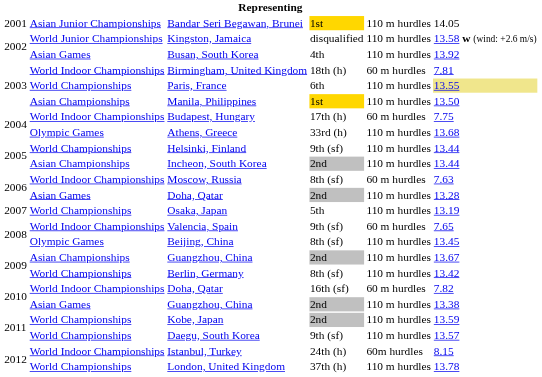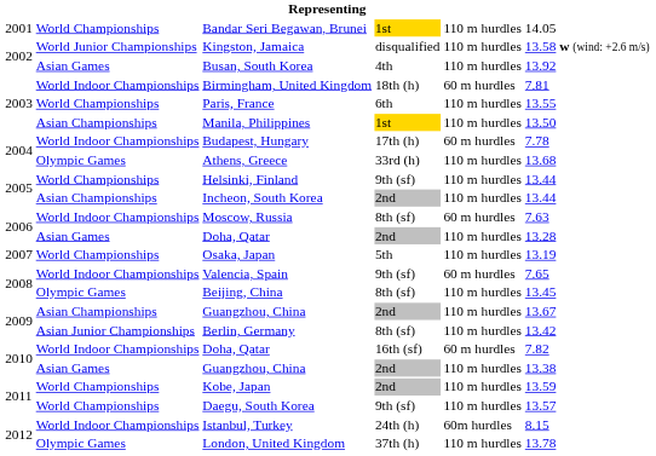 <table>
 <tr>
 <th colspan="6">Representing </th>
 </tr>
 <tr>
 <td>2001</td>
-<td><a href='#'>Asian Junior Championships</a></td>
+<td><a href='#'>World Championships</a></td>
 <td><a href='#'>Bandar Seri Begawan, Brunei</a></td>
 <td bgcolor="gold">1st</td>
 <td>110 m hurdles</td>
 <td>14.05</td>
 </tr>
 <tr>
 <td rowspan=2>2002</td>
 <td><a href='#'>World Junior Championships</a></td>
 <td><a href='#'>Kingston, Jamaica</a></td>
 <td>disqualified</td>
 <td>110 m hurdles</td>
 <td><a href='#'>13.58</a> <strong>w</strong> <small>(wind: +2.6 m/s)</small></td>
 </tr>
 <tr>
 <td><a href='#'>Asian Games</a></td>
 <td><a href='#'>Busan, South Korea</a></td>
 <td>4th</td>
 <td>110 m hurdles</td>
 <td><a href='#'>13.92</a></td>
 </tr>
 <tr>
 <td rowspan=3>2003</td>
 <td><a href='#'>World Indoor Championships</a></td>
 <td><a href='#'>Birmingham, United Kingdom</a></td>
 <td>18th (h)</td>
 <td>60 m hurdles</td>
 <td><a href='#'>7.81</a></td>
 </tr>
 <tr>
 <td><a href='#'>World Championships</a></td>
 <td><a href='#'>Paris, France</a></td>
 <td>6th</td>
 <td>110 m hurdles</td>
-<td style="background: khaki;"><a href='#'>13.55</a></td>
+<td><a href='#'>13.55</a></td>
 </tr>
 <tr>
 <td><a href='#'>Asian Championships</a></td>
 <td><a href='#'>Manila, Philippines</a></td>
 <td bgcolor="gold">1st</td>
 <td>110 m hurdles</td>
 <td><a href='#'>13.50</a></td>
 </tr>
 <tr>
 <td rowspan=2>2004</td>
 <td><a href='#'>World Indoor Championships</a></td>
 <td><a href='#'>Budapest, Hungary</a></td>
 <td>17th (h)</td>
 <td>60 m hurdles</td>
-<td><a href='#'>7.75</a></td>
+<td><a href='#'>7.78</a></td>
 </tr>
 <tr>
 <td><a href='#'>Olympic Games</a></td>
 <td><a href='#'>Athens, Greece</a></td>
 <td>33rd (h)</td>
 <td>110 m hurdles</td>
 <td><a href='#'>13.68</a></td>
 </tr>
 <tr>
 <td rowspan=2>2005</td>
 <td><a href='#'>World Championships</a></td>
 <td><a href='#'>Helsinki, Finland</a></td>
 <td>9th (sf)</td>
 <td>110 m hurdles</td>
 <td><a href='#'>13.44</a></td>
 </tr>
 <tr>
 <td><a href='#'>Asian Championships</a></td>
 <td><a href='#'>Incheon, South Korea</a></td>
 <td bgcolor="silver">2nd</td>
 <td>110 m hurdles</td>
 <td><a href='#'>13.44</a></td>
 </tr>
 <tr>
 <td rowspan=2>2006</td>
 <td><a href='#'>World Indoor Championships</a></td>
 <td><a href='#'>Moscow, Russia</a></td>
 <td>8th (sf)</td>
 <td>60 m hurdles</td>
 <td><a href='#'>7.63</a></td>
 </tr>
 <tr>
 <td><a href='#'>Asian Games</a></td>
 <td><a href='#'>Doha, Qatar</a></td>
 <td bgcolor="silver">2nd</td>
 <td>110 m hurdles</td>
 <td><a href='#'>13.28</a></td>
 </tr>
 <tr>
 <td>2007</td>
 <td><a href='#'>World Championships</a></td>
 <td><a href='#'>Osaka, Japan</a></td>
 <td>5th</td>
 <td>110 m hurdles</td>
 <td><a href='#'>13.19</a></td>
 </tr>
 <tr>
 <td rowspan=2>2008</td>
 <td><a href='#'>World Indoor Championships</a></td>
 <td><a href='#'>Valencia, Spain</a></td>
 <td>9th (sf)</td>
 <td>60 m hurdles</td>
 <td><a href='#'>7.65</a></td>
 </tr>
 <tr>
 <td><a href='#'>Olympic Games</a></td>
 <td><a href='#'>Beijing, China</a></td>
 <td>8th (sf)</td>
 <td>110 m hurdles</td>
 <td><a href='#'>13.45</a></td>
 </tr>
 <tr>
 <td rowspan=2>2009</td>
 <td><a href='#'>Asian Championships</a></td>
 <td><a href='#'>Guangzhou, China</a></td>
 <td bgcolor="silver">2nd</td>
 <td>110 m hurdles</td>
 <td><a href='#'>13.67</a></td>
 </tr>
 <tr>
-<td><a href='#'>World Championships</a></td>
+<td><a href='#'>Asian Junior Championships</a></td>
 <td><a href='#'>Berlin, Germany</a></td>
 <td>8th (sf)</td>
 <td>110 m hurdles</td>
 <td><a href='#'>13.42</a></td>
 </tr>
 <tr>
 <td rowspan=2>2010</td>
 <td><a href='#'>World Indoor Championships</a></td>
 <td><a href='#'>Doha, Qatar</a></td>
 <td>16th (sf)</td>
 <td>60 m hurdles</td>
 <td><a href='#'>7.82</a></td>
 </tr>
 <tr>
 <td><a href='#'>Asian Games</a></td>
 <td><a href='#'>Guangzhou, China</a></td>
 <td bgcolor="silver">2nd</td>
 <td>110 m hurdles</td>
 <td><a href='#'>13.38</a></td>
 </tr>
 <tr>
 <td rowspan=2>2011</td>
 <td><a href='#'>World Championships</a></td>
 <td><a href='#'>Kobe, Japan</a></td>
 <td bgcolor="silver">2nd</td>
 <td>110 m hurdles</td>
 <td><a href='#'>13.59</a></td>
 </tr>
 <tr>
 <td><a href='#'>World Championships</a></td>
 <td><a href='#'>Daegu, South Korea</a></td>
 <td>9th (sf)</td>
 <td>110 m hurdles</td>
 <td><a href='#'>13.57</a></td>
 </tr>
 <tr>
 <td rowspan=2>2012</td>
 <td><a href='#'>World Indoor Championships</a></td>
 <td><a href='#'>Istanbul, Turkey</a></td>
 <td>24th (h)</td>
 <td>60m hurdles</td>
 <td><a href='#'>8.15</a></td>
 </tr>
 <tr>
-<td><a href='#'>World Championships</a></td>
+<td><a href='#'>Olympic Games</a></td>
 <td><a href='#'>London, United Kingdom</a></td>
 <td>37th (h)</td>
 <td>110 m hurdles</td>
 <td><a href='#'>13.78</a></td>
 </tr>
 </table>
